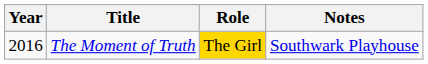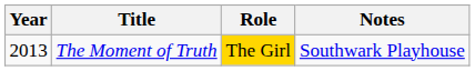 <table class="wikitable sortable">
 <tr>
 <th>Year</th>
 <th>Title</th>
 <th>Role</th>
 <th class="unsortable">Notes</th>
 </tr>
 <tr>
-<td>2016</td>
+<td>2013</td>
 <td><em><a href='#'>The Moment of Truth</a></em></td>
 <td style="background: gold;">The Girl</td>
 <td><a href='#'>Southwark Playhouse</a></td>
 </tr>
 </table>
